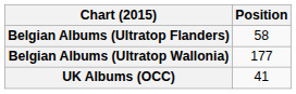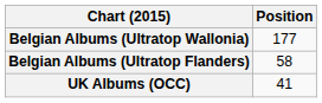 <table class="wikitable sortable plainrowheaders" style="text-align:center">
 <tr>
 <th>Chart (2015)</th>
 <th>Position</th>
 </tr>
 <tr>
+<th scope="row">Belgian Albums (Ultratop Wallonia)</th>
+<td>177</td>
+</tr>
+<tr>
 <th scope="row">Belgian Albums (Ultratop Flanders)</th>
 <td>58</td>
-</tr>
-<tr>
-<th scope="row">Belgian Albums (Ultratop Wallonia)</th>
-<td>177</td>
 </tr>
 <tr>
 <th scope="row">UK Albums (OCC)</th>
 <td>41</td>
 </tr>
 </table>
